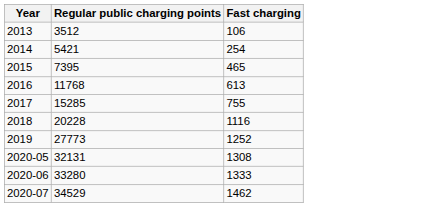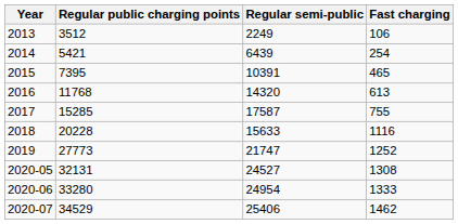 <table class="wikitable">
 <tr>
 <th>Year</th>
 <th>Regular public charging points</th>
+<th>Regular semi-public</th>
 <th>Fast charging</th>
 </tr>
 <tr>
 <td>2013</td>
 <td>3512</td>
+<td>2249</td>
 <td>106</td>
 </tr>
 <tr>
 <td>2014</td>
 <td>5421</td>
+<td>6439</td>
 <td>254</td>
 </tr>
 <tr>
 <td>2015</td>
 <td>7395</td>
+<td>10391</td>
 <td>465</td>
 </tr>
 <tr>
 <td>2016</td>
 <td>11768</td>
+<td>14320</td>
 <td>613</td>
 </tr>
 <tr>
 <td>2017</td>
 <td>15285</td>
+<td>17587</td>
 <td>755</td>
 </tr>
 <tr>
 <td>2018</td>
 <td>20228</td>
+<td>15633</td>
 <td>1116</td>
 </tr>
 <tr>
 <td>2019</td>
 <td>27773</td>
+<td>21747</td>
 <td>1252</td>
 </tr>
 <tr>
 <td>2020-05</td>
 <td>32131</td>
+<td>24527</td>
 <td>1308</td>
 </tr>
 <tr>
 <td>2020-06</td>
 <td>33280</td>
+<td>24954</td>
 <td>1333</td>
 </tr>
 <tr>
 <td>2020-07</td>
 <td>34529</td>
+<td>25406</td>
 <td>1462</td>
 </tr>
 </table>
